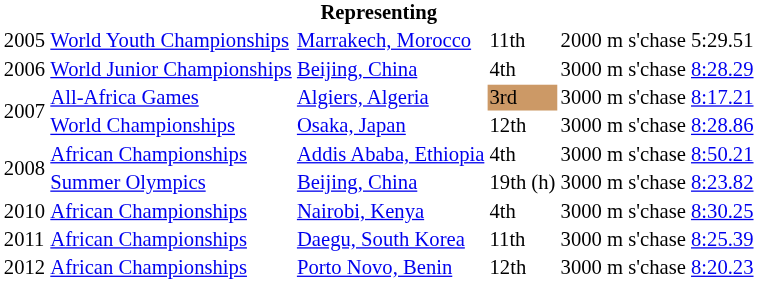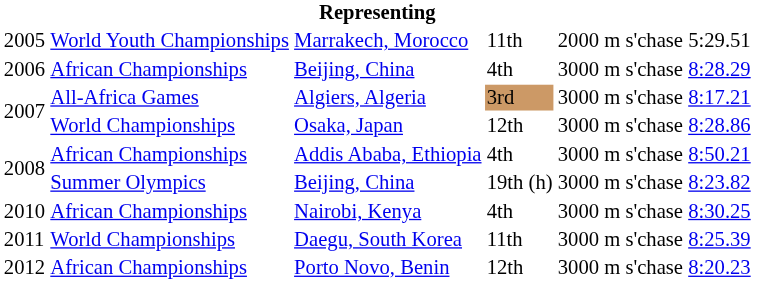 <table>
 <tr>
 <th colspan="6">Representing </th>
 </tr>
 <tr>
 <td>2005</td>
 <td><a href='#'>World Youth Championships</a></td>
 <td><a href='#'>Marrakech, Morocco</a></td>
 <td>11th</td>
 <td>2000 m s'chase</td>
 <td>5:29.51</td>
 </tr>
 <tr>
 <td>2006</td>
-<td><a href='#'>World Junior Championships</a></td>
+<td><a href='#'>African Championships</a></td>
 <td><a href='#'>Beijing, China</a></td>
 <td>4th</td>
 <td>3000 m s'chase</td>
 <td><a href='#'>8:28.29</a></td>
 </tr>
 <tr>
 <td rowspan=2>2007</td>
 <td><a href='#'>All-Africa Games</a></td>
 <td><a href='#'>Algiers, Algeria</a></td>
 <td bgcolor="cc9966">3rd</td>
 <td>3000 m s'chase</td>
 <td><a href='#'>8:17.21</a></td>
 </tr>
 <tr>
 <td><a href='#'>World Championships</a></td>
 <td><a href='#'>Osaka, Japan</a></td>
 <td>12th</td>
 <td>3000 m s'chase</td>
 <td><a href='#'>8:28.86</a></td>
 </tr>
 <tr>
 <td rowspan=2>2008</td>
 <td><a href='#'>African Championships</a></td>
 <td><a href='#'>Addis Ababa, Ethiopia</a></td>
 <td>4th</td>
 <td>3000 m s'chase</td>
 <td><a href='#'>8:50.21</a></td>
 </tr>
 <tr>
 <td><a href='#'>Summer Olympics</a></td>
 <td><a href='#'>Beijing, China</a></td>
 <td>19th (h)</td>
 <td>3000 m s'chase</td>
 <td><a href='#'>8:23.82</a></td>
 </tr>
 <tr>
 <td>2010</td>
 <td><a href='#'>African Championships</a></td>
 <td><a href='#'>Nairobi, Kenya</a></td>
 <td>4th</td>
 <td>3000 m s'chase</td>
 <td><a href='#'>8:30.25</a></td>
 </tr>
 <tr>
 <td>2011</td>
-<td><a href='#'>African Championships</a></td>
+<td><a href='#'>World Championships</a></td>
 <td><a href='#'>Daegu, South Korea</a></td>
 <td>11th</td>
 <td>3000 m s'chase</td>
 <td><a href='#'>8:25.39</a></td>
 </tr>
 <tr>
 <td>2012</td>
 <td><a href='#'>African Championships</a></td>
 <td><a href='#'>Porto Novo, Benin</a></td>
 <td>12th</td>
 <td>3000 m s'chase</td>
 <td><a href='#'>8:20.23</a></td>
 </tr>
 </table>
